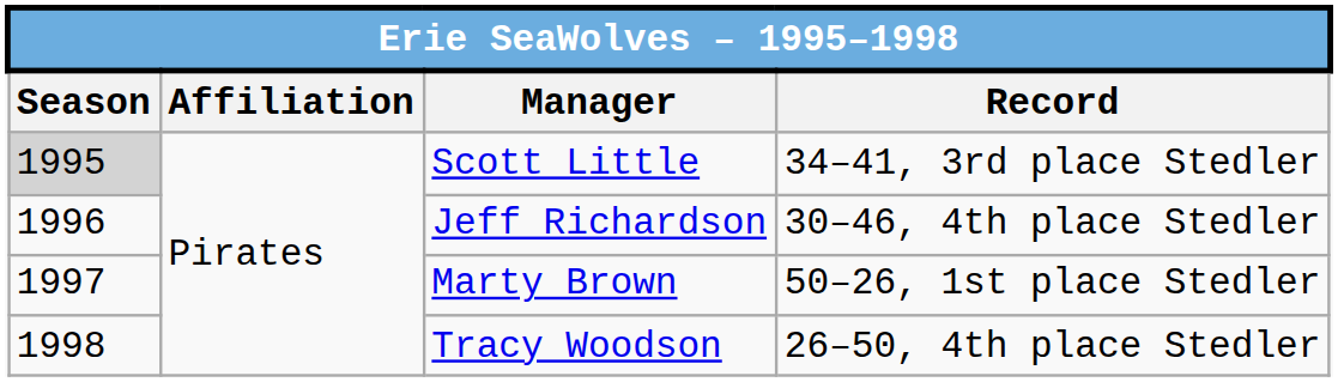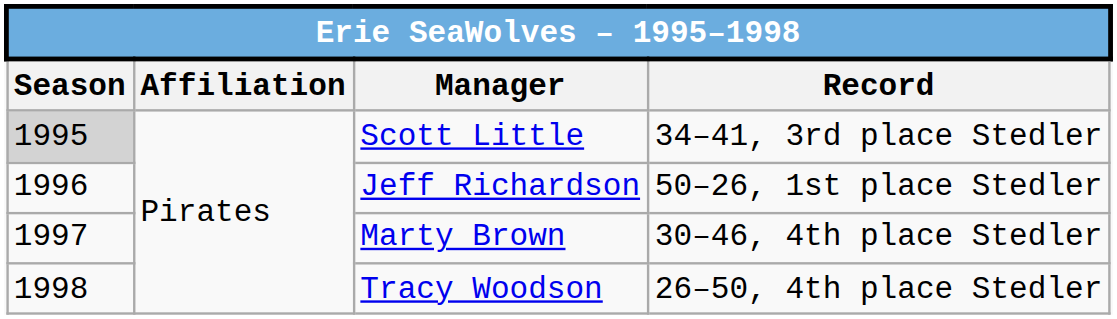 <table class="wikitable">
 <tr>
 <th colspan=5 style="background:#6BADDF; color:white; border: 2px solid #000">Erie SeaWolves – 1995–1998</th>
 </tr>
 <tr>
 <th>Season</th>
 <th>Affiliation</th>
 <th>Manager</th>
 <th>Record</th>
 </tr>
 <tr>
 <td style="background: lightgrey;">1995</td>
 <td rowspan=4>Pirates</td>
 <td><a href='#'>Scott Little</a></td>
 <td>34–41, 3rd place Stedler</td>
 </tr>
 <tr>
 <td>1996</td>
 <td><a href='#'>Jeff Richardson</a></td>
-<td>30–46, 4th place Stedler</td>
+<td>50–26, 1st place Stedler</td>
 </tr>
 <tr>
 <td>1997</td>
 <td><a href='#'>Marty Brown</a></td>
-<td>50–26, 1st place Stedler</td>
+<td>30–46, 4th place Stedler</td>
 </tr>
 <tr>
 <td>1998</td>
 <td><a href='#'>Tracy Woodson</a></td>
 <td>26–50, 4th place Stedler</td>
 </tr>
 </table>
